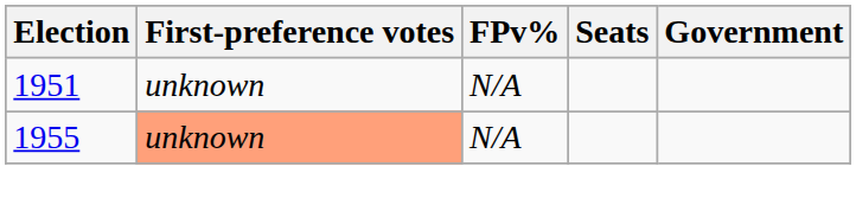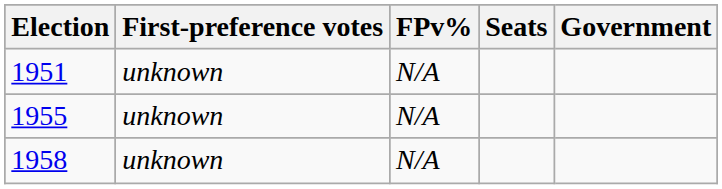 <table class="wikitable">
 <tr>
 <th>Election</th>
 <th>First-preference votes</th>
 <th>FPv%</th>
 <th>Seats</th>
 <th>Government</th>
 </tr>
 <tr>
 <td><a href='#'>1951</a></td>
 <td><em>unknown</em></td>
 <td><em>N/A</em></td>
 <td></td>
 <td></td>
 </tr>
 <tr>
 <td><a href='#'>1955</a></td>
-<td style="background: lightsalmon;"><em>unknown</em></td>
+<td><em>unknown</em></td>
+<td><em>N/A</em></td>
+<td></td>
+<td></td>
+</tr>
+<tr>
+<td><a href='#'>1958</a></td>
+<td><em>unknown</em></td>
 <td><em>N/A</em></td>
 <td></td>
 <td></td>
 </tr>
 </table>
